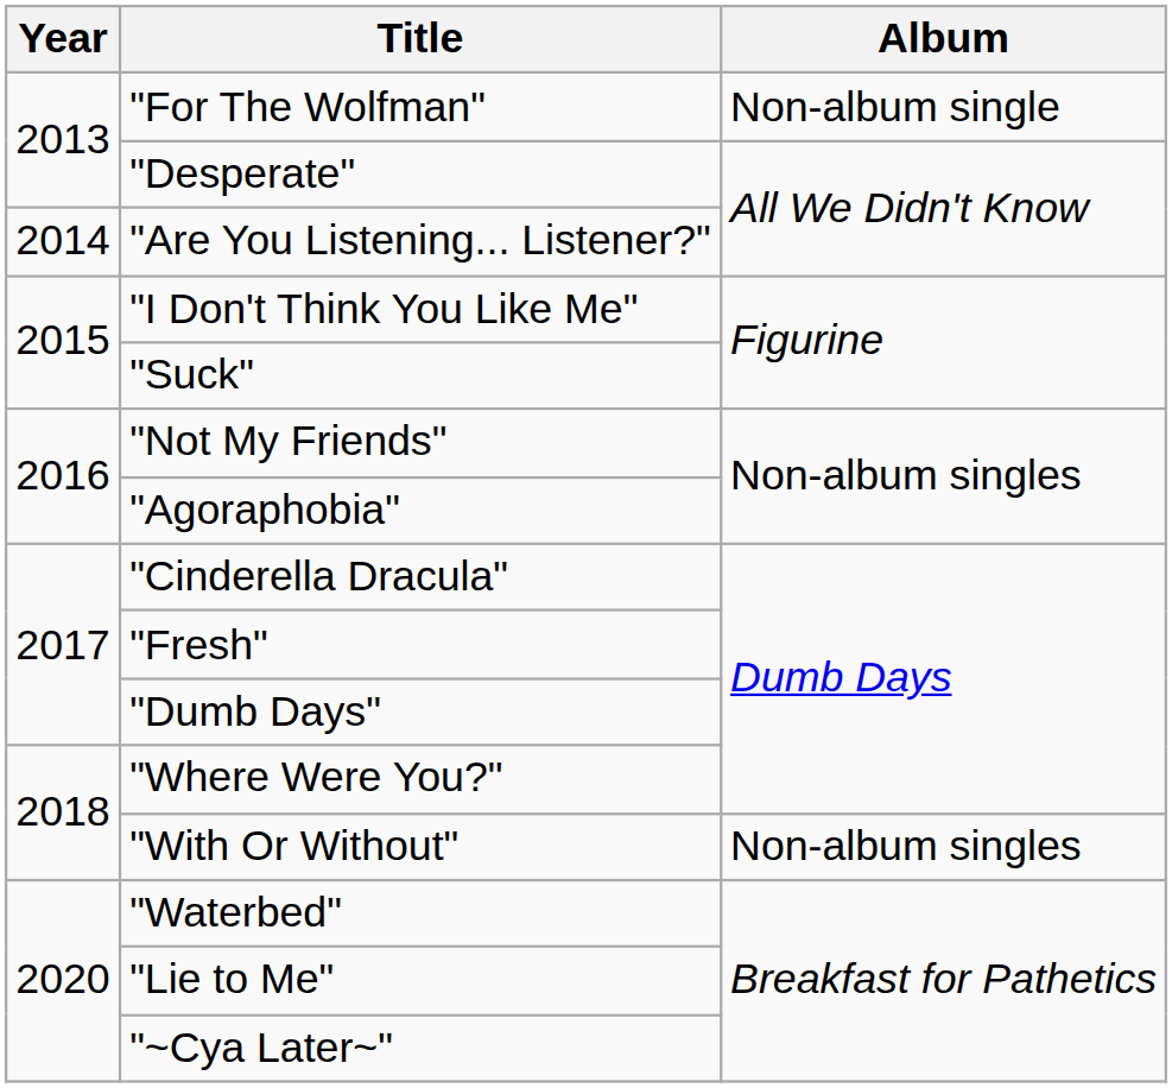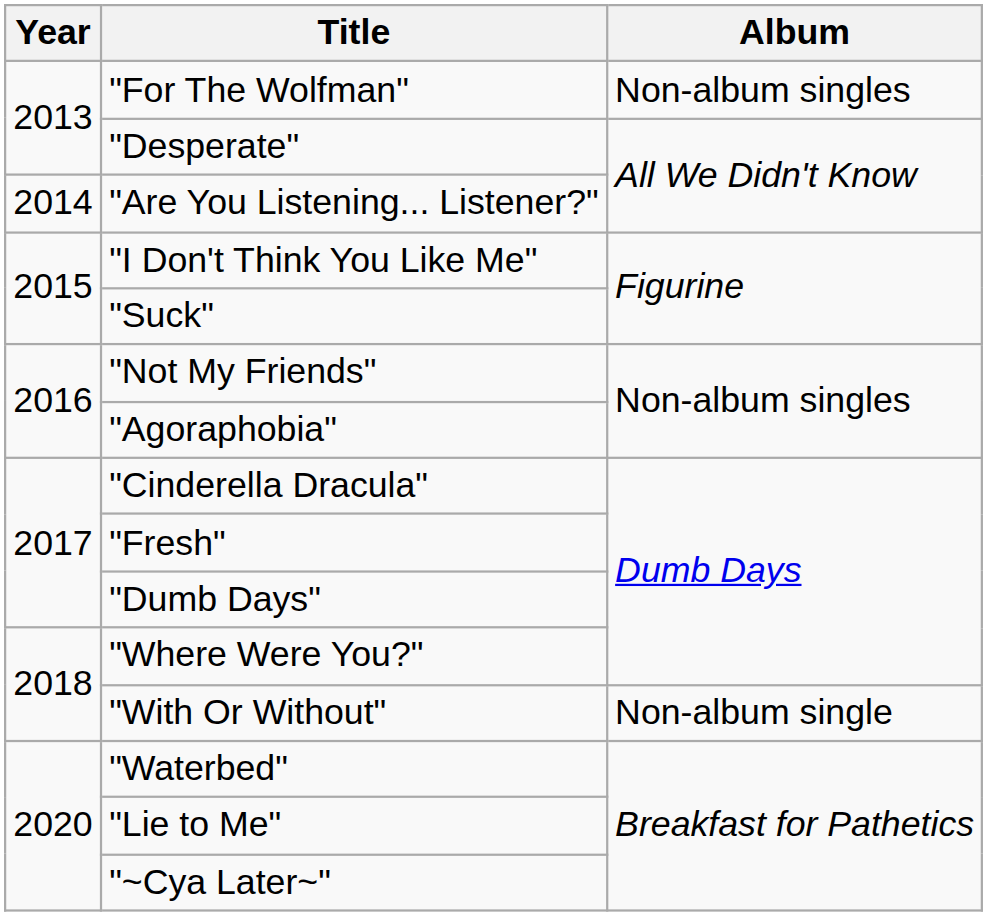 <table class="wikitable">
 <tr>
 <th>Year</th>
 <th>Title</th>
 <th>Album</th>
 </tr>
 <tr>
 <td rowspan="2">2013</td>
 <td>"For The Wolfman"</td>
-<td>Non-album single</td>
+<td>Non-album singles</td>
 </tr>
 <tr>
 <td>"Desperate"</td>
 <td rowspan="2"><em>All We Didn't Know</em></td>
 </tr>
 <tr>
 <td>2014</td>
 <td>"Are You Listening... Listener?"</td>
 </tr>
 <tr>
 <td rowspan="2">2015</td>
 <td>"I Don't Think You Like Me"</td>
 <td rowspan="2"><em>Figurine</em></td>
 </tr>
 <tr>
 <td>"Suck"</td>
 </tr>
 <tr>
 <td rowspan="2">2016</td>
 <td>"Not My Friends"</td>
 <td rowspan="2">Non-album singles</td>
 </tr>
 <tr>
 <td>"Agoraphobia"</td>
 </tr>
 <tr>
 <td rowspan="3">2017</td>
 <td>"Cinderella Dracula"</td>
 <td rowspan="4"><em><a href='#'>Dumb Days</a></em></td>
 </tr>
 <tr>
 <td>"Fresh"</td>
 </tr>
 <tr>
 <td>"Dumb Days"</td>
 </tr>
 <tr>
 <td rowspan="2">2018</td>
 <td>"Where Were You?"</td>
 </tr>
 <tr>
 <td>"With Or Without"</td>
-<td>Non-album singles</td>
+<td>Non-album single</td>
 </tr>
 <tr>
 <td rowspan="3">2020</td>
 <td>"Waterbed"</td>
 <td rowspan="3"><em>Breakfast for Pathetics</em></td>
 </tr>
 <tr>
 <td>"Lie to Me"</td>
 </tr>
 <tr>
 <td>"~Cya Later~"</td>
 </tr>
 </table>
